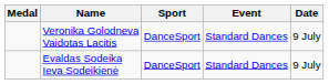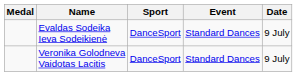 <table class="wikitable sortable" style="font-size:90%">
 <tr>
 <th>Medal</th>
 <th>Name</th>
 <th>Sport</th>
 <th>Event</th>
 <th>Date</th>
 </tr>
 <tr>
 <td></td>
-<td><a href='#'>Veronika Golodneva</a><br><a href='#'>Vaidotas Lacitis</a></td>
+<td><a href='#'>Evaldas Sodeika</a><br><a href='#'>Ieva Sodeikienė</a></td>
 <td><a href='#'>DanceSport</a></td>
 <td><a href='#'>Standard Dances</a></td>
 <td>9 July</td>
 </tr>
 <tr>
 <td></td>
-<td><a href='#'>Evaldas Sodeika</a><br><a href='#'>Ieva Sodeikienė</a></td>
+<td><a href='#'>Veronika Golodneva</a><br><a href='#'>Vaidotas Lacitis</a></td>
 <td><a href='#'>DanceSport</a></td>
 <td><a href='#'>Standard Dances</a></td>
 <td>9 July</td>
 </tr>
 </table>
